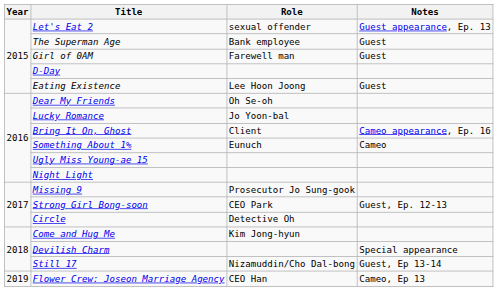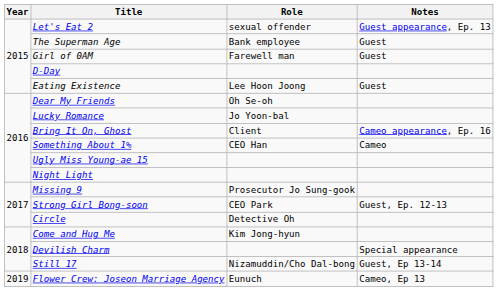 <table class="wikitable">
 <tr>
 <th>Year</th>
 <th>Title</th>
 <th>Role</th>
 <th>Notes</th>
 </tr>
 <tr>
 <td rowspan="5">2015</td>
 <td><em><a href='#'>Let's Eat 2</a></em></td>
 <td>sexual offender</td>
 <td><a href='#'>Guest appearance</a>, Ep. 13</td>
 </tr>
 <tr>
 <td><em>The Superman Age</em></td>
 <td>Bank employee</td>
 <td>Guest</td>
 </tr>
 <tr>
 <td><em>Girl of 0AM</em></td>
 <td>Farewell man</td>
 <td>Guest</td>
 </tr>
 <tr>
 <td><a href='#'><em>D-Day</em></a></td>
 <td></td>
 <td></td>
 </tr>
 <tr>
 <td><em>Eating Existence</em></td>
 <td>Lee Hoon Joong</td>
 <td>Guest</td>
 </tr>
 <tr>
 <td rowspan="6">2016</td>
 <td><em><a href='#'>Dear My Friends</a></em></td>
 <td>Oh Se-oh</td>
 <td></td>
 </tr>
 <tr>
 <td><em><a href='#'>Lucky Romance</a></em></td>
 <td>Jo Yoon-bal</td>
 <td></td>
 </tr>
 <tr>
 <td><em><a href='#'>Bring It On, Ghost</a></em></td>
 <td>Client</td>
 <td><a href='#'>Cameo appearance</a>, Ep. 16</td>
 </tr>
 <tr>
 <td><em><a href='#'>Something About 1%</a></em></td>
-<td>Eunuch</td>
+<td>CEO Han</td>
 <td>Cameo</td>
 </tr>
 <tr>
 <td><a href='#'><em>Ugly Miss Young-ae 15</em></a></td>
 <td></td>
 <td></td>
 </tr>
 <tr>
 <td><a href='#'><em>Night Light</em></a></td>
 <td></td>
 <td></td>
 </tr>
 <tr>
 <td rowspan="3">2017</td>
 <td><em><a href='#'>Missing 9</a></em></td>
 <td>Prosecutor Jo Sung-gook</td>
 <td></td>
 </tr>
 <tr>
 <td><em><a href='#'>Strong Girl Bong-soon</a></em></td>
 <td>CEO Park</td>
 <td>Guest, Ep. 12-13</td>
 </tr>
 <tr>
 <td><a href='#'><em>Circle</em></a></td>
 <td>Detective Oh</td>
 <td></td>
 </tr>
 <tr>
 <td rowspan=3>2018</td>
 <td><em><a href='#'>Come and Hug Me</a></em></td>
 <td>Kim Jong-hyun</td>
 <td></td>
 </tr>
 <tr>
 <td><em><a href='#'>Devilish Charm</a></em></td>
 <td></td>
 <td>Special appearance</td>
 </tr>
 <tr>
 <td><em><a href='#'>Still 17</a></em></td>
 <td>Nizamuddin/Cho Dal-bong</td>
 <td>Guest, Ep 13-14</td>
 </tr>
 <tr>
 <td>2019</td>
 <td><em><a href='#'>Flower Crew: Joseon Marriage Agency</a></em></td>
-<td>CEO Han</td>
+<td>Eunuch</td>
 <td>Cameo, Ep 13</td>
 </tr>
 </table>
